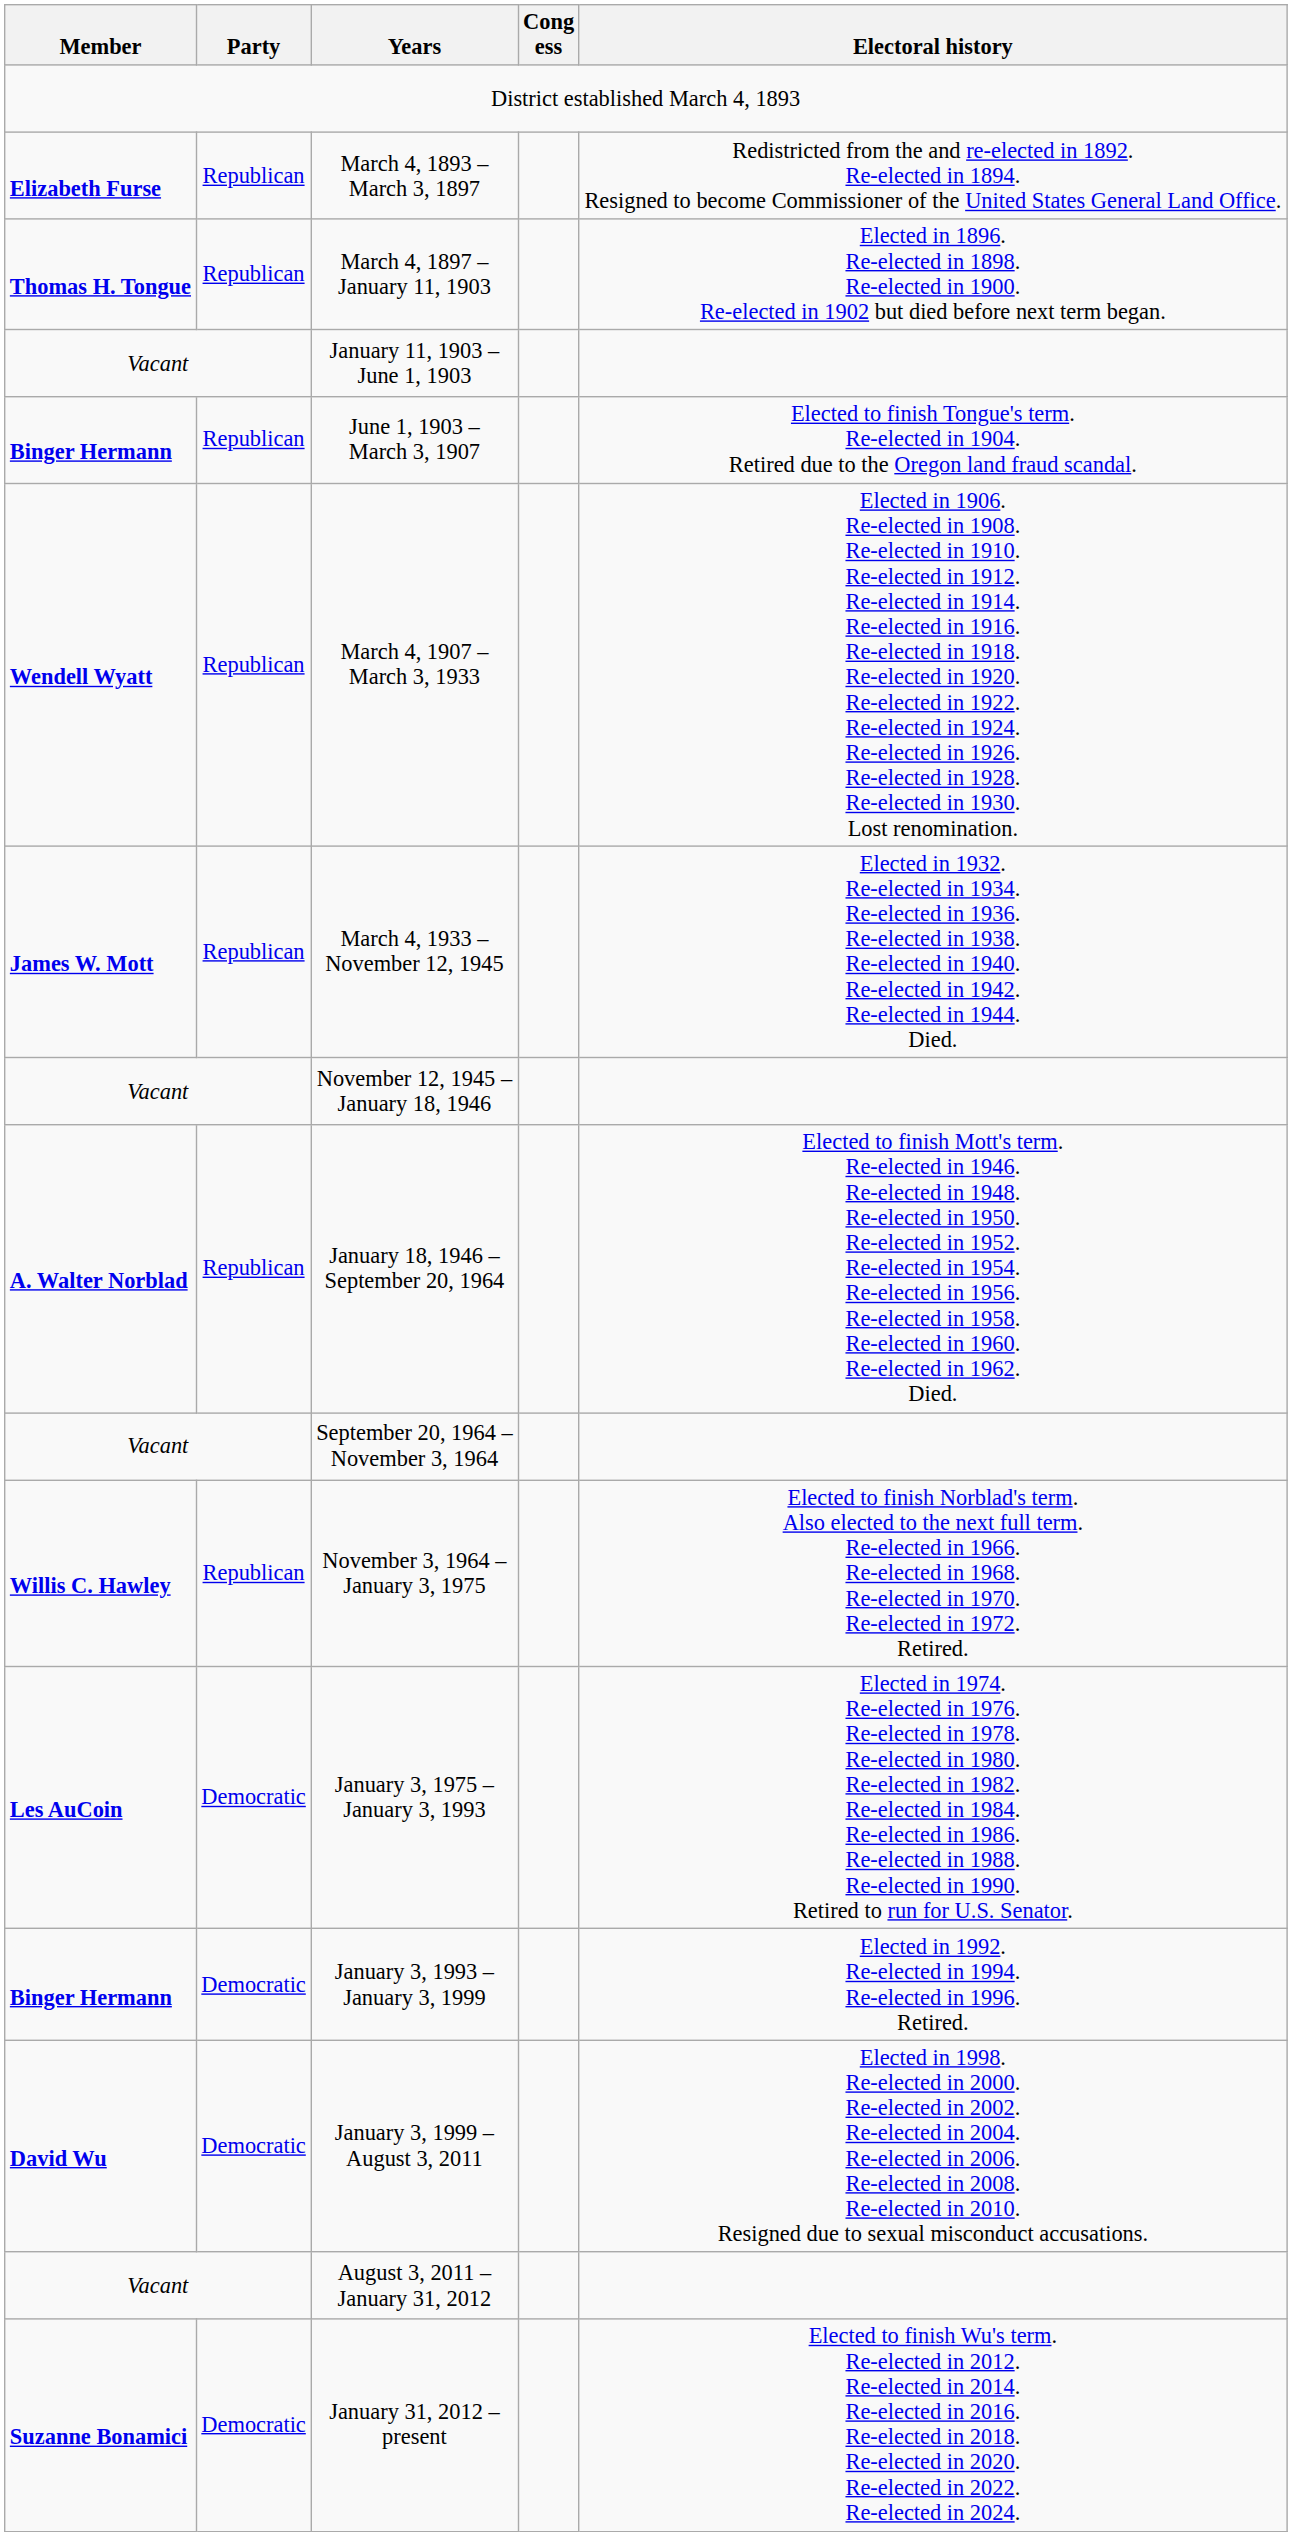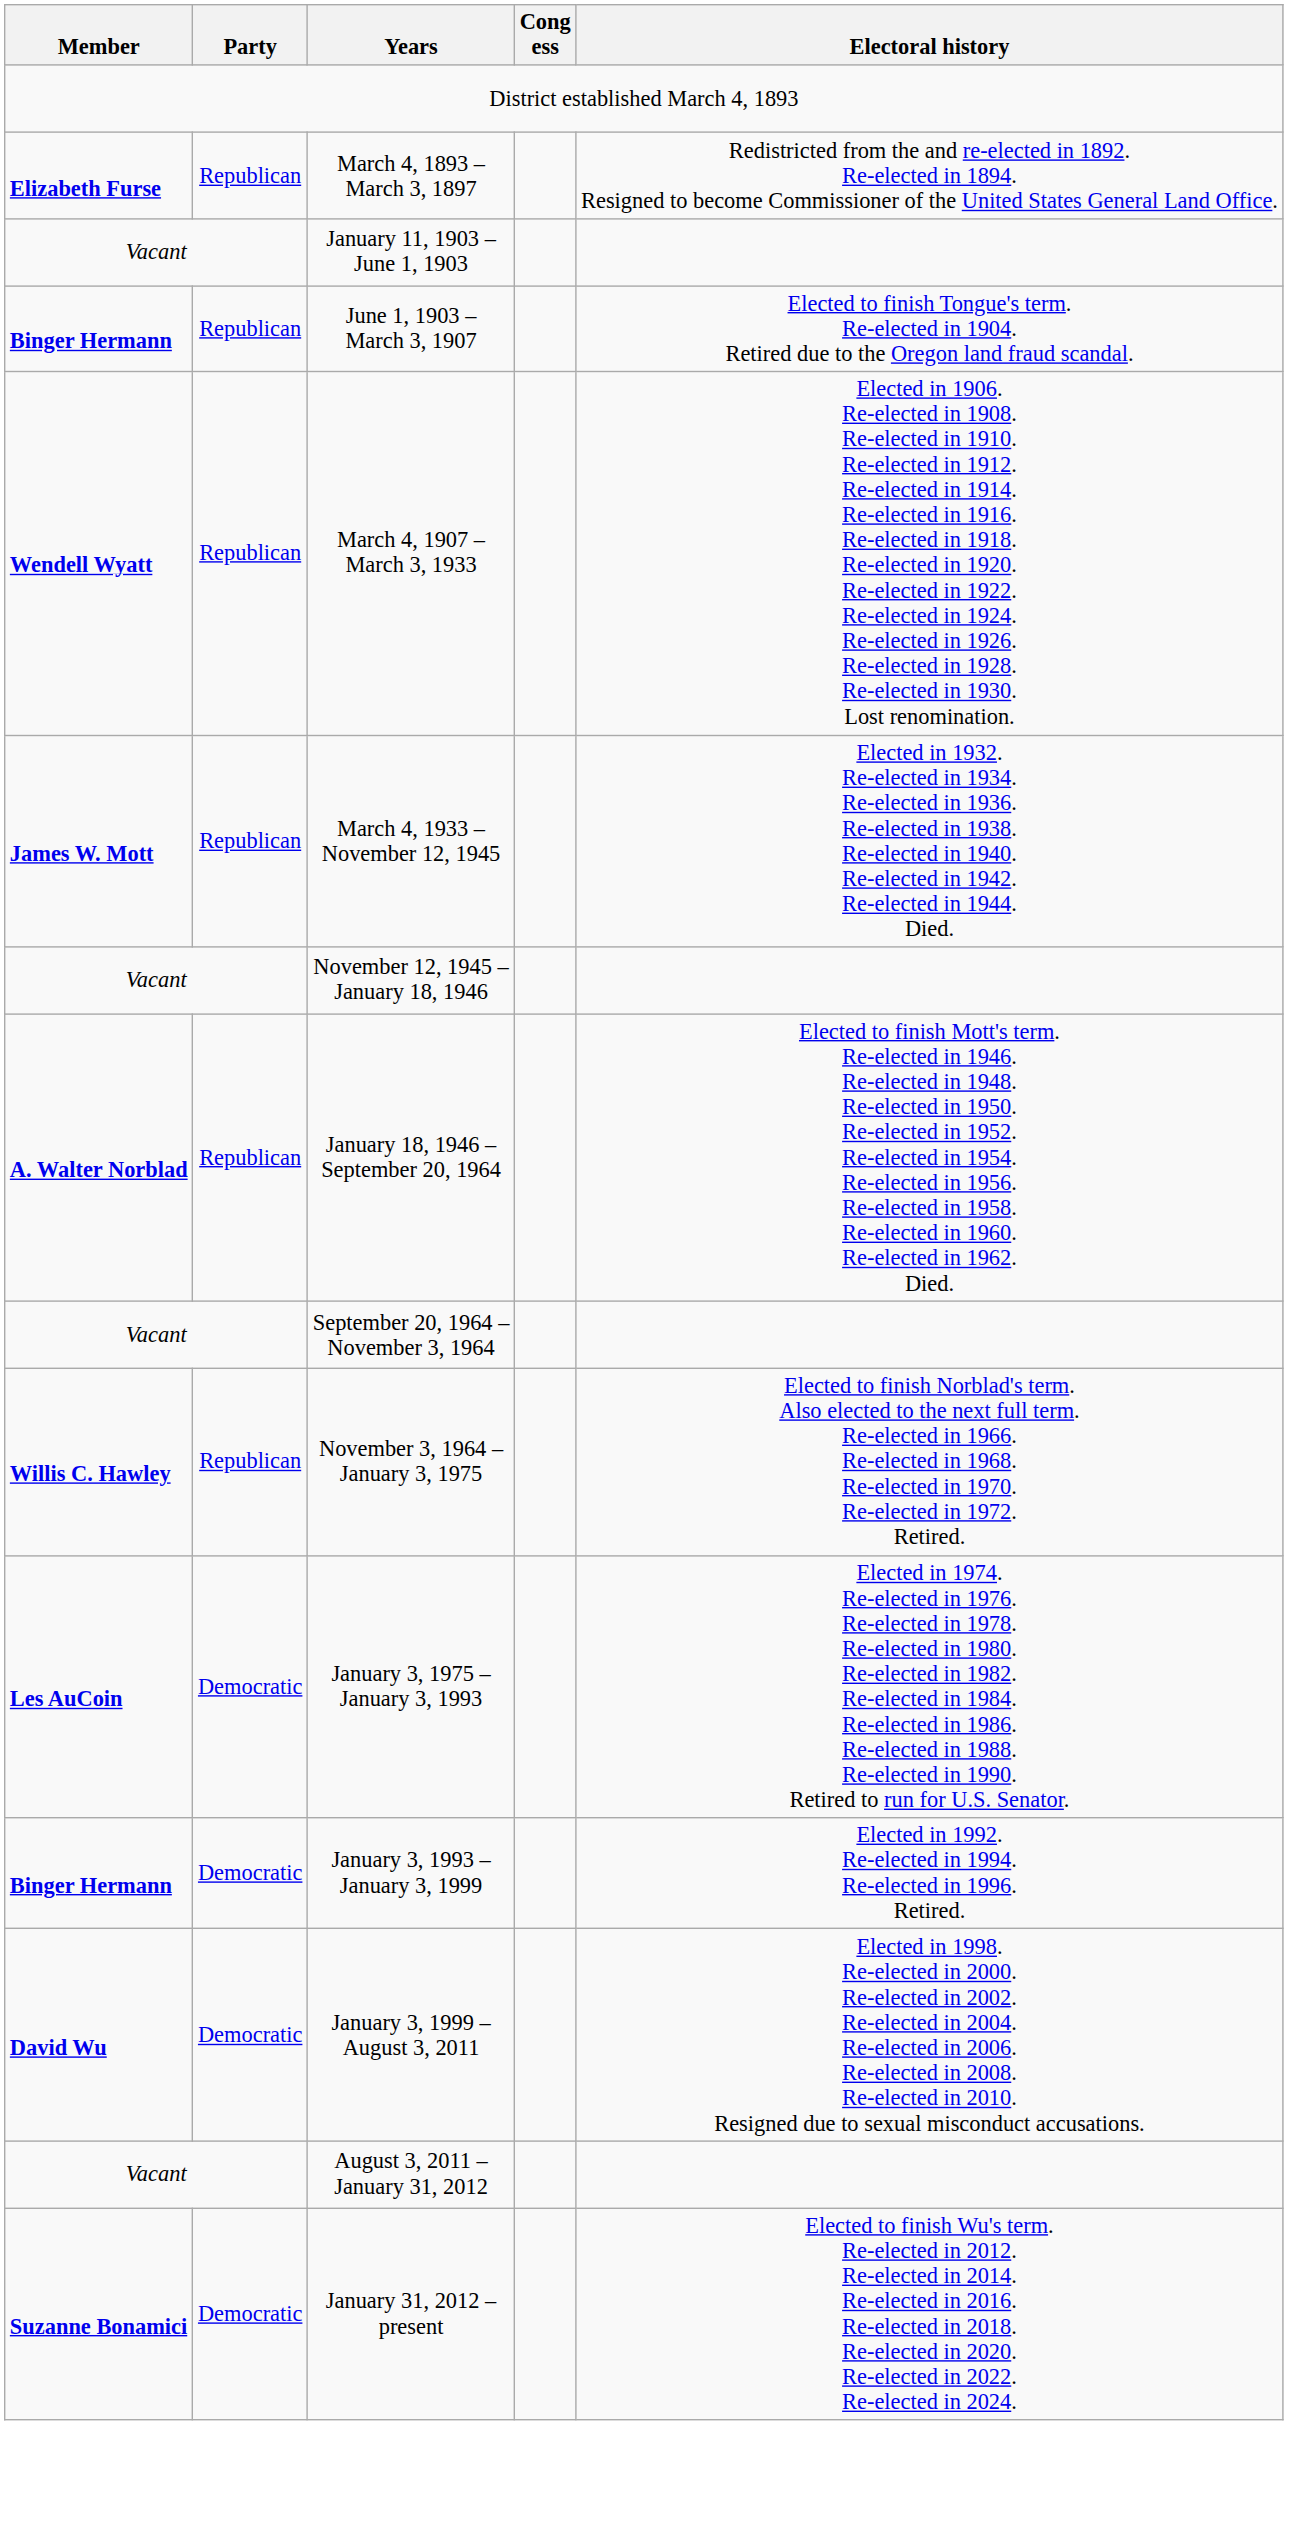 <table class=wikitable style="text-align:center">
 <tr valign=bottom>
 <th>Member<br></th>
 <th>Party</th>
 <th>Years</th>
 <th>Cong<br>ess</th>
 <th>Electoral history</th>
 </tr>
 <tr style="height:3em">
 <td colspan=5>District established March 4, 1893</td>
 </tr>
 <tr style="height:3em">
 <td align=left><br><strong><a href='#'>Elizabeth Furse</a></strong><br></td>
 <td><a href='#'>Republican</a></td>
 <td nowrap>March 4, 1893 –<br>March 3, 1897</td>
 <td></td>
 <td>Redistricted from the  and <a href='#'>re-elected in 1892</a>.<br><a href='#'>Re-elected in 1894</a>.<br>Resigned to become Commissioner of the <a href='#'>United States General Land Office</a>.</td>
-</tr>
-<tr style="height:3em">
-<td align=left><br><strong><a href='#'>Thomas H. Tongue</a></strong><br></td>
-<td><a href='#'>Republican</a></td>
-<td nowrap>March 4, 1897 –<br>January 11, 1903</td>
-<td></td>
-<td><a href='#'>Elected in 1896</a>.<br><a href='#'>Re-elected in 1898</a>.<br><a href='#'>Re-elected in 1900</a>.<br><a href='#'>Re-elected in 1902</a> but died before next term began.</td>
 </tr>
 <tr style="height:3em">
 <td colspan=2><em>Vacant</em></td>
 <td nowrap>January 11, 1903 –<br>June 1, 1903</td>
 <td></td>
 <td></td>
 </tr>
 <tr style="height:3em">
 <td align=left><br><strong><a href='#'>Binger Hermann</a></strong><br></td>
 <td><a href='#'>Republican</a></td>
 <td nowrap>June 1, 1903 –<br>March 3, 1907</td>
 <td></td>
 <td><a href='#'>Elected to finish Tongue's term</a>.<br><a href='#'>Re-elected in 1904</a>.<br>Retired due to the <a href='#'>Oregon land fraud scandal</a>.</td>
 </tr>
 <tr style="height:3em">
 <td align=left><br><strong><a href='#'>Wendell Wyatt</a></strong><br></td>
 <td><a href='#'>Republican</a></td>
 <td nowrap>March 4, 1907 –<br>March 3, 1933</td>
 <td></td>
 <td><a href='#'>Elected in 1906</a>.<br><a href='#'>Re-elected in 1908</a>.<br><a href='#'>Re-elected in 1910</a>.<br><a href='#'>Re-elected in 1912</a>.<br><a href='#'>Re-elected in 1914</a>.<br><a href='#'>Re-elected in 1916</a>.<br><a href='#'>Re-elected in 1918</a>.<br><a href='#'>Re-elected in 1920</a>.<br><a href='#'>Re-elected in 1922</a>.<br><a href='#'>Re-elected in 1924</a>.<br><a href='#'>Re-elected in 1926</a>.<br><a href='#'>Re-elected in 1928</a>.<br><a href='#'>Re-elected in 1930</a>.<br>Lost renomination.</td>
 </tr>
 <tr style="height:3em">
 <td align=left><br><strong><a href='#'>James W. Mott</a></strong><br></td>
 <td><a href='#'>Republican</a></td>
 <td nowrap>March 4, 1933 –<br>November 12, 1945</td>
 <td></td>
 <td><a href='#'>Elected in 1932</a>.<br><a href='#'>Re-elected in 1934</a>.<br><a href='#'>Re-elected in 1936</a>.<br><a href='#'>Re-elected in 1938</a>.<br><a href='#'>Re-elected in 1940</a>.<br><a href='#'>Re-elected in 1942</a>.<br><a href='#'>Re-elected in 1944</a>.<br>Died.</td>
 </tr>
 <tr style="height:3em">
 <td colspan=2><em>Vacant</em></td>
 <td nowrap>November 12, 1945 –<br>January 18, 1946</td>
 <td></td>
 <td></td>
 </tr>
 <tr style="height:3em">
 <td align=left><br><strong><a href='#'>A. Walter Norblad</a></strong><br></td>
 <td><a href='#'>Republican</a></td>
 <td nowrap>January 18, 1946 –<br>September 20, 1964</td>
 <td></td>
 <td><a href='#'>Elected to finish Mott's term</a>.<br><a href='#'>Re-elected in 1946</a>.<br><a href='#'>Re-elected in 1948</a>.<br><a href='#'>Re-elected in 1950</a>.<br><a href='#'>Re-elected in 1952</a>.<br><a href='#'>Re-elected in 1954</a>.<br><a href='#'>Re-elected in 1956</a>.<br><a href='#'>Re-elected in 1958</a>.<br><a href='#'>Re-elected in 1960</a>.<br><a href='#'>Re-elected in 1962</a>.<br>Died.</td>
 </tr>
 <tr style="height:3em">
 <td colspan=2><em>Vacant</em></td>
 <td nowrap>September 20, 1964 –<br>November 3, 1964</td>
 <td></td>
 <td></td>
 </tr>
 <tr style="height:3em">
 <td align=left><br><strong><a href='#'>Willis C. Hawley</a></strong><br></td>
 <td><a href='#'>Republican</a></td>
 <td nowrap>November 3, 1964 –<br>January 3, 1975</td>
 <td></td>
 <td><a href='#'>Elected to finish Norblad's term</a>.<br><a href='#'>Also elected to the next full term</a>.<br><a href='#'>Re-elected in 1966</a>.<br><a href='#'>Re-elected in 1968</a>.<br><a href='#'>Re-elected in 1970</a>.<br><a href='#'>Re-elected in 1972</a>.<br>Retired.</td>
 </tr>
 <tr style="height:3em">
 <td align=left><br><strong><a href='#'>Les AuCoin</a></strong><br></td>
 <td><a href='#'>Democratic</a></td>
 <td nowrap>January 3, 1975 –<br>January 3, 1993</td>
 <td></td>
 <td><a href='#'>Elected in 1974</a>.<br><a href='#'>Re-elected in 1976</a>.<br><a href='#'>Re-elected in 1978</a>.<br><a href='#'>Re-elected in 1980</a>.<br><a href='#'>Re-elected in 1982</a>.<br><a href='#'>Re-elected in 1984</a>.<br><a href='#'>Re-elected in 1986</a>.<br><a href='#'>Re-elected in 1988</a>.<br><a href='#'>Re-elected in 1990</a>.<br>Retired to <a href='#'>run for U.S. Senator</a>.</td>
 </tr>
 <tr style="height:3em">
 <td align=left><br><strong><a href='#'>Binger Hermann</a></strong><br></td>
 <td><a href='#'>Democratic</a></td>
 <td nowrap>January 3, 1993 –<br>January 3, 1999</td>
 <td></td>
 <td><a href='#'>Elected in 1992</a>.<br><a href='#'>Re-elected in 1994</a>.<br><a href='#'>Re-elected in 1996</a>.<br>Retired.</td>
 </tr>
 <tr style="height:3em">
 <td align=left><br><strong><a href='#'>David Wu</a></strong><br></td>
 <td><a href='#'>Democratic</a></td>
 <td nowrap>January 3, 1999 –<br>August 3, 2011</td>
 <td></td>
 <td><a href='#'>Elected in 1998</a>.<br><a href='#'>Re-elected in 2000</a>.<br><a href='#'>Re-elected in 2002</a>.<br><a href='#'>Re-elected in 2004</a>.<br><a href='#'>Re-elected in 2006</a>.<br><a href='#'>Re-elected in 2008</a>.<br><a href='#'>Re-elected in 2010</a>.<br>Resigned due to sexual misconduct accusations.</td>
 </tr>
 <tr style="height:3em">
 <td colspan=2><em>Vacant</em></td>
 <td nowrap>August 3, 2011 –<br>January 31, 2012</td>
 <td></td>
 <td></td>
 </tr>
 <tr style="height:3em">
 <td align=left><br><strong><a href='#'>Suzanne Bonamici</a></strong><br></td>
 <td><a href='#'>Democratic</a></td>
 <td nowrap>January 31, 2012 –<br>present</td>
 <td></td>
 <td><a href='#'>Elected to finish Wu's term</a>.<br><a href='#'>Re-elected in 2012</a>.<br><a href='#'>Re-elected in 2014</a>.<br><a href='#'>Re-elected in 2016</a>.<br><a href='#'>Re-elected in 2018</a>.<br><a href='#'>Re-elected in 2020</a>.<br><a href='#'>Re-elected in 2022</a>.<br><a href='#'>Re-elected in 2024</a>.</td>
 </tr>
 </table>
